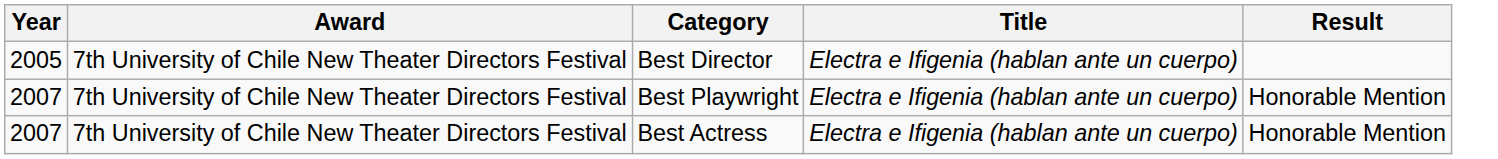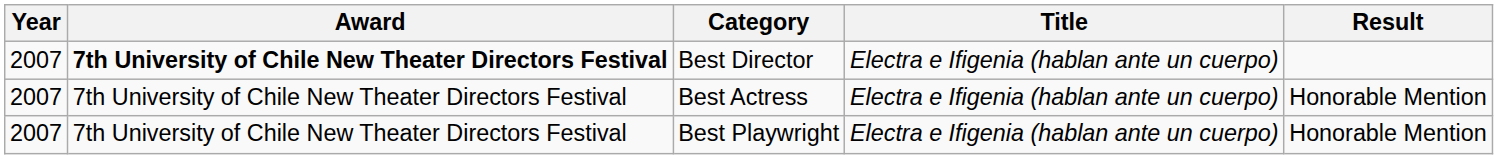 <table class="wikitable">
 <tr>
 <th>Year</th>
 <th>Award</th>
 <th>Category</th>
 <th>Title</th>
 <th>Result</th>
 </tr>
 <tr>
-<td>2005</td>
-<td>7th University of Chile New Theater Directors Festival</td>
+<td>2007</td>
+<td><strong>7th University of Chile New Theater Directors Festival</strong></td>
 <td>Best Director</td>
 <td><em>Electra e Ifigenia (hablan ante un cuerpo)</em></td>
 <td></td>
+</tr>
+<tr>
+<td>2007</td>
+<td>7th University of Chile New Theater Directors Festival</td>
+<td>Best Actress</td>
+<td><em>Electra e Ifigenia (hablan ante un cuerpo)</em></td>
+<td>Honorable Mention</td>
 </tr>
 <tr>
 <td>2007</td>
 <td>7th University of Chile New Theater Directors Festival</td>
 <td>Best Playwright</td>
 <td><em>Electra e Ifigenia (hablan ante un cuerpo)</em></td>
 <td>Honorable Mention</td>
 </tr>
-<tr>
-<td>2007</td>
-<td>7th University of Chile New Theater Directors Festival</td>
-<td>Best Actress</td>
-<td><em>Electra e Ifigenia (hablan ante un cuerpo)</em></td>
-<td>Honorable Mention</td>
-</tr>
 </table>
